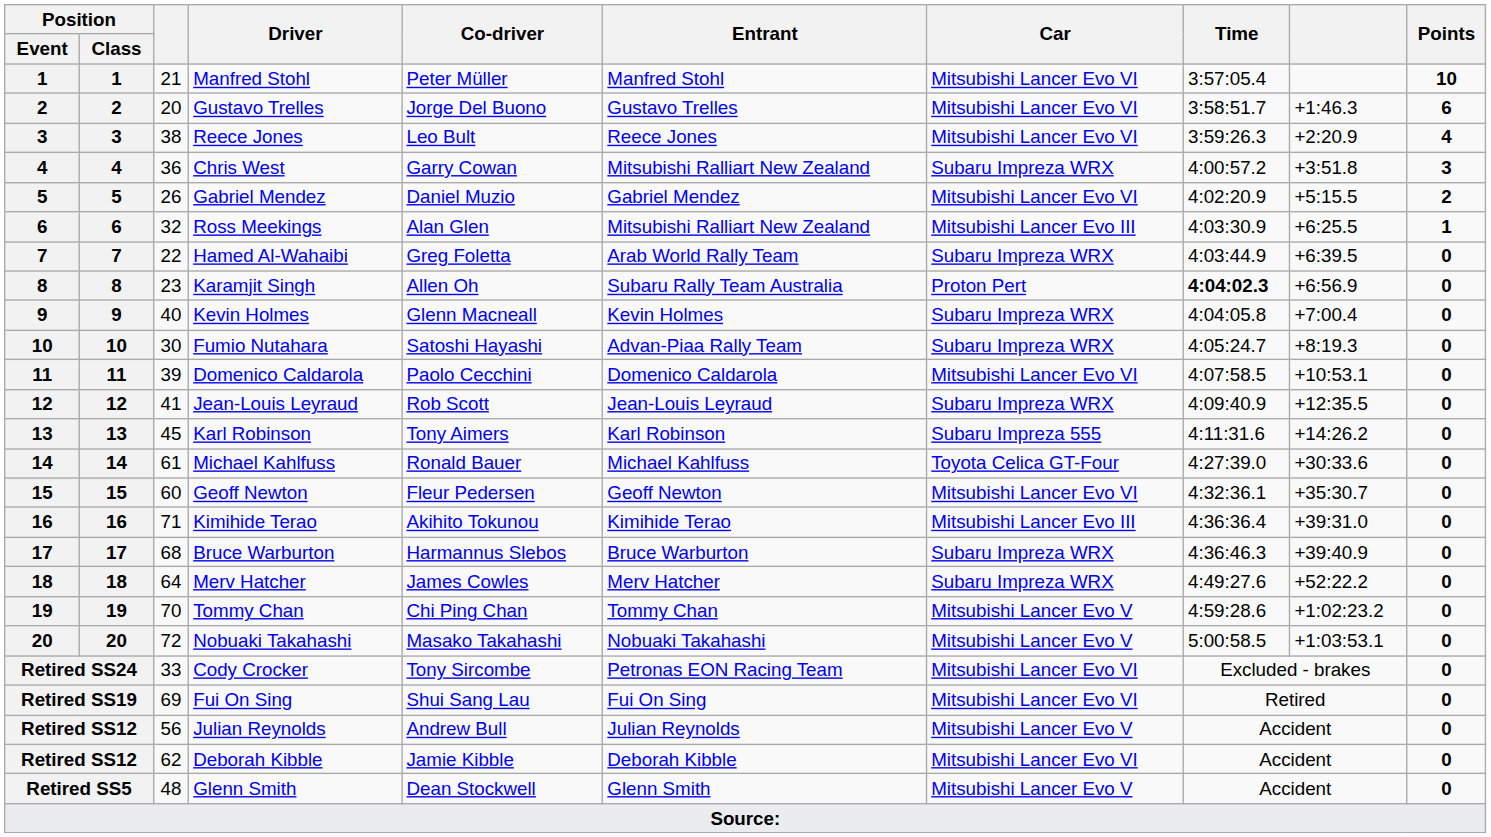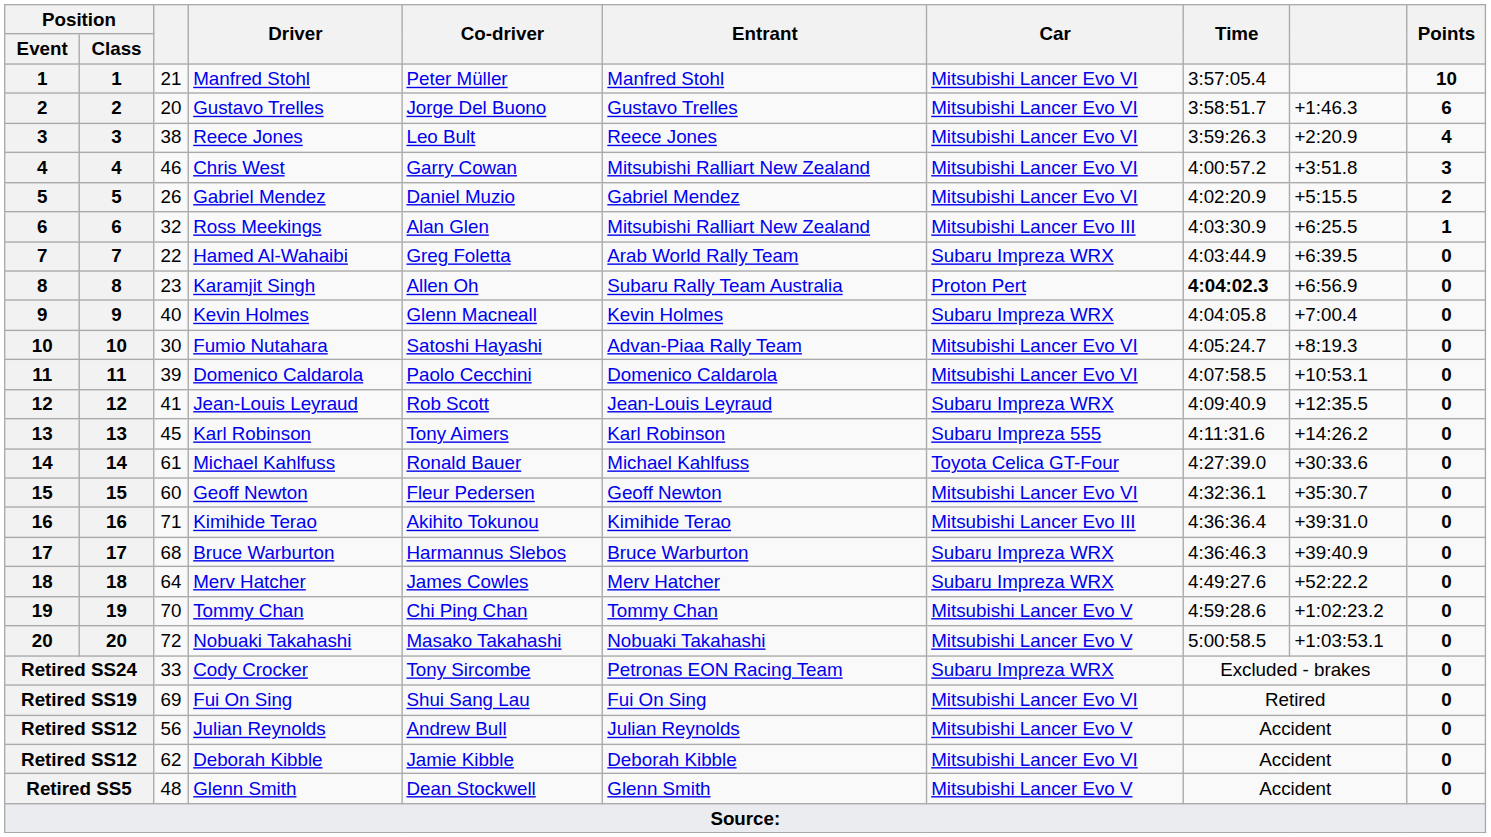 <table class="wikitable" width=85% style="font-size: 85%;">
 <tr>
 <th colspan="2">Position</th>
 <th rowspan="2"></th>
 <th rowspan="2">Driver</th>
 <th rowspan="2">Co-driver</th>
 <th rowspan="2">Entrant</th>
 <th rowspan="2">Car</th>
 <th rowspan="2">Time</th>
 <th rowspan="2"></th>
 <th rowspan="2">Points</th>
 </tr>
 <tr>
 <th>Event</th>
 <th>Class</th>
 </tr>
 <tr>
 <th>1</th>
 <th>1</th>
 <td align="center">21</td>
 <td> <a href='#'>Manfred Stohl</a></td>
 <td> <a href='#'>Peter Müller</a></td>
 <td> <a href='#'>Manfred Stohl</a></td>
 <td><a href='#'>Mitsubishi Lancer Evo VI</a></td>
 <td>3:57:05.4</td>
 <td></td>
 <td align="center"><strong>10</strong></td>
 </tr>
 <tr>
 <th>2</th>
 <th>2</th>
 <td align="center">20</td>
 <td> <a href='#'>Gustavo Trelles</a></td>
 <td> <a href='#'>Jorge Del Buono</a></td>
 <td> <a href='#'>Gustavo Trelles</a></td>
 <td><a href='#'>Mitsubishi Lancer Evo VI</a></td>
 <td>3:58:51.7</td>
 <td>+1:46.3</td>
 <td align="center"><strong>6</strong></td>
 </tr>
 <tr>
 <th>3</th>
 <th>3</th>
 <td align="center">38</td>
 <td> <a href='#'>Reece Jones</a></td>
 <td> <a href='#'>Leo Bult</a></td>
 <td> <a href='#'>Reece Jones</a></td>
 <td><a href='#'>Mitsubishi Lancer Evo VI</a></td>
 <td>3:59:26.3</td>
 <td>+2:20.9</td>
 <td align="center"><strong>4</strong></td>
 </tr>
 <tr>
 <th>4</th>
 <th>4</th>
-<td align="center">36</td>
+<td align="center">46</td>
 <td> <a href='#'>Chris West</a></td>
 <td> <a href='#'>Garry Cowan</a></td>
 <td> <a href='#'>Mitsubishi Ralliart New Zealand</a></td>
-<td><a href='#'>Subaru Impreza WRX</a></td>
+<td><a href='#'>Mitsubishi Lancer Evo VI</a></td>
 <td>4:00:57.2</td>
 <td>+3:51.8</td>
 <td align="center"><strong>3</strong></td>
 </tr>
 <tr>
 <th>5</th>
 <th>5</th>
 <td align="center">26</td>
 <td> <a href='#'>Gabriel Mendez</a></td>
 <td> <a href='#'>Daniel Muzio</a></td>
 <td> <a href='#'>Gabriel Mendez</a></td>
 <td><a href='#'>Mitsubishi Lancer Evo VI</a></td>
 <td>4:02:20.9</td>
 <td>+5:15.5</td>
 <td align="center"><strong>2</strong></td>
 </tr>
 <tr>
 <th>6</th>
 <th>6</th>
 <td align="center">32</td>
 <td> <a href='#'>Ross Meekings</a></td>
 <td> <a href='#'>Alan Glen</a></td>
 <td> <a href='#'>Mitsubishi Ralliart New Zealand</a></td>
 <td><a href='#'>Mitsubishi Lancer Evo III</a></td>
 <td>4:03:30.9</td>
 <td>+6:25.5</td>
 <td align="center"><strong>1</strong></td>
 </tr>
 <tr>
 <th>7</th>
 <th>7</th>
 <td align="center">22</td>
 <td> <a href='#'>Hamed Al-Wahaibi</a></td>
 <td> <a href='#'>Greg Foletta</a></td>
 <td> <a href='#'>Arab World Rally Team</a></td>
 <td><a href='#'>Subaru Impreza WRX</a></td>
 <td>4:03:44.9</td>
 <td>+6:39.5</td>
 <td align="center"><strong>0</strong></td>
 </tr>
 <tr>
 <th>8</th>
 <th>8</th>
 <td align="center">23</td>
 <td> <a href='#'>Karamjit Singh</a></td>
 <td> <a href='#'>Allen Oh</a></td>
 <td> <a href='#'>Subaru Rally Team Australia</a></td>
 <td><a href='#'>Proton Pert</a></td>
 <td><strong>4:04:02.3</strong></td>
 <td>+6:56.9</td>
 <td align="center"><strong>0</strong></td>
 </tr>
 <tr>
 <th>9</th>
 <th>9</th>
 <td align="center">40</td>
 <td> <a href='#'>Kevin Holmes</a></td>
 <td> <a href='#'>Glenn Macneall</a></td>
 <td> <a href='#'>Kevin Holmes</a></td>
 <td><a href='#'>Subaru Impreza WRX</a></td>
 <td>4:04:05.8</td>
 <td>+7:00.4</td>
 <td align="center"><strong>0</strong></td>
 </tr>
 <tr>
 <th>10</th>
 <th>10</th>
 <td align="center">30</td>
 <td> <a href='#'>Fumio Nutahara</a></td>
 <td> <a href='#'>Satoshi Hayashi</a></td>
 <td> <a href='#'>Advan-Piaa Rally Team</a></td>
-<td><a href='#'>Subaru Impreza WRX</a></td>
+<td><a href='#'>Mitsubishi Lancer Evo VI</a></td>
 <td>4:05:24.7</td>
 <td>+8:19.3</td>
 <td align="center"><strong>0</strong></td>
 </tr>
 <tr>
 <th>11</th>
 <th>11</th>
 <td align="center">39</td>
 <td> <a href='#'>Domenico Caldarola</a></td>
 <td> <a href='#'>Paolo Cecchini</a></td>
 <td> <a href='#'>Domenico Caldarola</a></td>
 <td><a href='#'>Mitsubishi Lancer Evo VI</a></td>
 <td>4:07:58.5</td>
 <td>+10:53.1</td>
 <td align="center"><strong>0</strong></td>
 </tr>
 <tr>
 <th>12</th>
 <th>12</th>
 <td align="center">41</td>
 <td> <a href='#'>Jean-Louis Leyraud</a></td>
 <td> <a href='#'>Rob Scott</a></td>
 <td> <a href='#'>Jean-Louis Leyraud</a></td>
 <td><a href='#'>Subaru Impreza WRX</a></td>
 <td>4:09:40.9</td>
 <td>+12:35.5</td>
 <td align="center"><strong>0</strong></td>
 </tr>
 <tr>
 <th>13</th>
 <th>13</th>
 <td align="center">45</td>
 <td> <a href='#'>Karl Robinson</a></td>
 <td> <a href='#'>Tony Aimers</a></td>
 <td> <a href='#'>Karl Robinson</a></td>
 <td><a href='#'>Subaru Impreza 555</a></td>
 <td>4:11:31.6</td>
 <td>+14:26.2</td>
 <td align="center"><strong>0</strong></td>
 </tr>
 <tr>
 <th>14</th>
 <th>14</th>
 <td align="center">61</td>
 <td> <a href='#'>Michael Kahlfuss</a></td>
 <td> <a href='#'>Ronald Bauer</a></td>
 <td> <a href='#'>Michael Kahlfuss</a></td>
 <td><a href='#'>Toyota Celica GT-Four</a></td>
 <td>4:27:39.0</td>
 <td>+30:33.6</td>
 <td align="center"><strong>0</strong></td>
 </tr>
 <tr>
 <th>15</th>
 <th>15</th>
 <td align="center">60</td>
 <td> <a href='#'>Geoff Newton</a></td>
 <td> <a href='#'>Fleur Pedersen</a></td>
 <td> <a href='#'>Geoff Newton</a></td>
 <td><a href='#'>Mitsubishi Lancer Evo VI</a></td>
 <td>4:32:36.1</td>
 <td>+35:30.7</td>
 <td align="center"><strong>0</strong></td>
 </tr>
 <tr>
 <th>16</th>
 <th>16</th>
 <td align="center">71</td>
 <td> <a href='#'>Kimihide Terao</a></td>
 <td> <a href='#'>Akihito Tokunou</a></td>
 <td> <a href='#'>Kimihide Terao</a></td>
 <td><a href='#'>Mitsubishi Lancer Evo III</a></td>
 <td>4:36:36.4</td>
 <td>+39:31.0</td>
 <td align="center"><strong>0</strong></td>
 </tr>
 <tr>
 <th>17</th>
 <th>17</th>
 <td align="center">68</td>
 <td> <a href='#'>Bruce Warburton</a></td>
 <td> <a href='#'>Harmannus Slebos</a></td>
 <td> <a href='#'>Bruce Warburton</a></td>
 <td><a href='#'>Subaru Impreza WRX</a></td>
 <td>4:36:46.3</td>
 <td>+39:40.9</td>
 <td align="center"><strong>0</strong></td>
 </tr>
 <tr>
 <th>18</th>
 <th>18</th>
 <td align="center">64</td>
 <td> <a href='#'>Merv Hatcher</a></td>
 <td> <a href='#'>James Cowles</a></td>
 <td> <a href='#'>Merv Hatcher</a></td>
 <td><a href='#'>Subaru Impreza WRX</a></td>
 <td>4:49:27.6</td>
 <td>+52:22.2</td>
 <td align="center"><strong>0</strong></td>
 </tr>
 <tr>
 <th>19</th>
 <th>19</th>
 <td align="center">70</td>
 <td> <a href='#'>Tommy Chan</a></td>
 <td> <a href='#'>Chi Ping Chan</a></td>
 <td> <a href='#'>Tommy Chan</a></td>
 <td><a href='#'>Mitsubishi Lancer Evo V</a></td>
 <td>4:59:28.6</td>
 <td>+1:02:23.2</td>
 <td align="center"><strong>0</strong></td>
 </tr>
 <tr>
 <th>20</th>
 <th>20</th>
 <td align="center">72</td>
 <td> <a href='#'>Nobuaki Takahashi</a></td>
 <td> <a href='#'>Masako Takahashi</a></td>
 <td> <a href='#'>Nobuaki Takahashi</a></td>
 <td><a href='#'>Mitsubishi Lancer Evo V</a></td>
 <td>5:00:58.5</td>
 <td>+1:03:53.1</td>
 <td align="center"><strong>0</strong></td>
 </tr>
 <tr>
 <th colspan="2">Retired SS24</th>
 <td align="center">33</td>
 <td> <a href='#'>Cody Crocker</a></td>
 <td> <a href='#'>Tony Sircombe</a></td>
 <td> <a href='#'>Petronas EON Racing Team</a></td>
-<td><a href='#'>Mitsubishi Lancer Evo VI</a></td>
+<td><a href='#'>Subaru Impreza WRX</a></td>
 <td align="center" colspan="2">Excluded - brakes</td>
 <td align="center"><strong>0</strong></td>
 </tr>
 <tr>
 <th colspan="2">Retired SS19</th>
 <td align="center">69</td>
 <td> <a href='#'>Fui On Sing</a></td>
 <td> <a href='#'>Shui Sang Lau</a></td>
 <td> <a href='#'>Fui On Sing</a></td>
 <td><a href='#'>Mitsubishi Lancer Evo VI</a></td>
 <td align="center" colspan="2">Retired</td>
 <td align="center"><strong>0</strong></td>
 </tr>
 <tr>
 <th colspan="2">Retired SS12</th>
 <td align="center">56</td>
 <td> <a href='#'>Julian Reynolds</a></td>
 <td> <a href='#'>Andrew Bull</a></td>
 <td> <a href='#'>Julian Reynolds</a></td>
 <td><a href='#'>Mitsubishi Lancer Evo V</a></td>
 <td align="center" colspan="2">Accident</td>
 <td align="center"><strong>0</strong></td>
 </tr>
 <tr>
 <th colspan="2">Retired SS12</th>
 <td align="center">62</td>
 <td> <a href='#'>Deborah Kibble</a></td>
 <td> <a href='#'>Jamie Kibble</a></td>
 <td> <a href='#'>Deborah Kibble</a></td>
 <td><a href='#'>Mitsubishi Lancer Evo VI</a></td>
 <td align="center" colspan="2">Accident</td>
 <td align="center"><strong>0</strong></td>
 </tr>
 <tr>
 <th colspan="2">Retired SS5</th>
 <td align="center">48</td>
 <td> <a href='#'>Glenn Smith</a></td>
 <td> <a href='#'>Dean Stockwell</a></td>
 <td> <a href='#'>Glenn Smith</a></td>
 <td><a href='#'>Mitsubishi Lancer Evo V</a></td>
 <td align="center" colspan="2">Accident</td>
 <td align="center"><strong>0</strong></td>
 </tr>
 <tr>
 <td style="background-color:#EAECF0; text-align:center" colspan="10"><strong>Source:</strong></td>
 </tr>
 <tr>
 </tr>
 </table>
